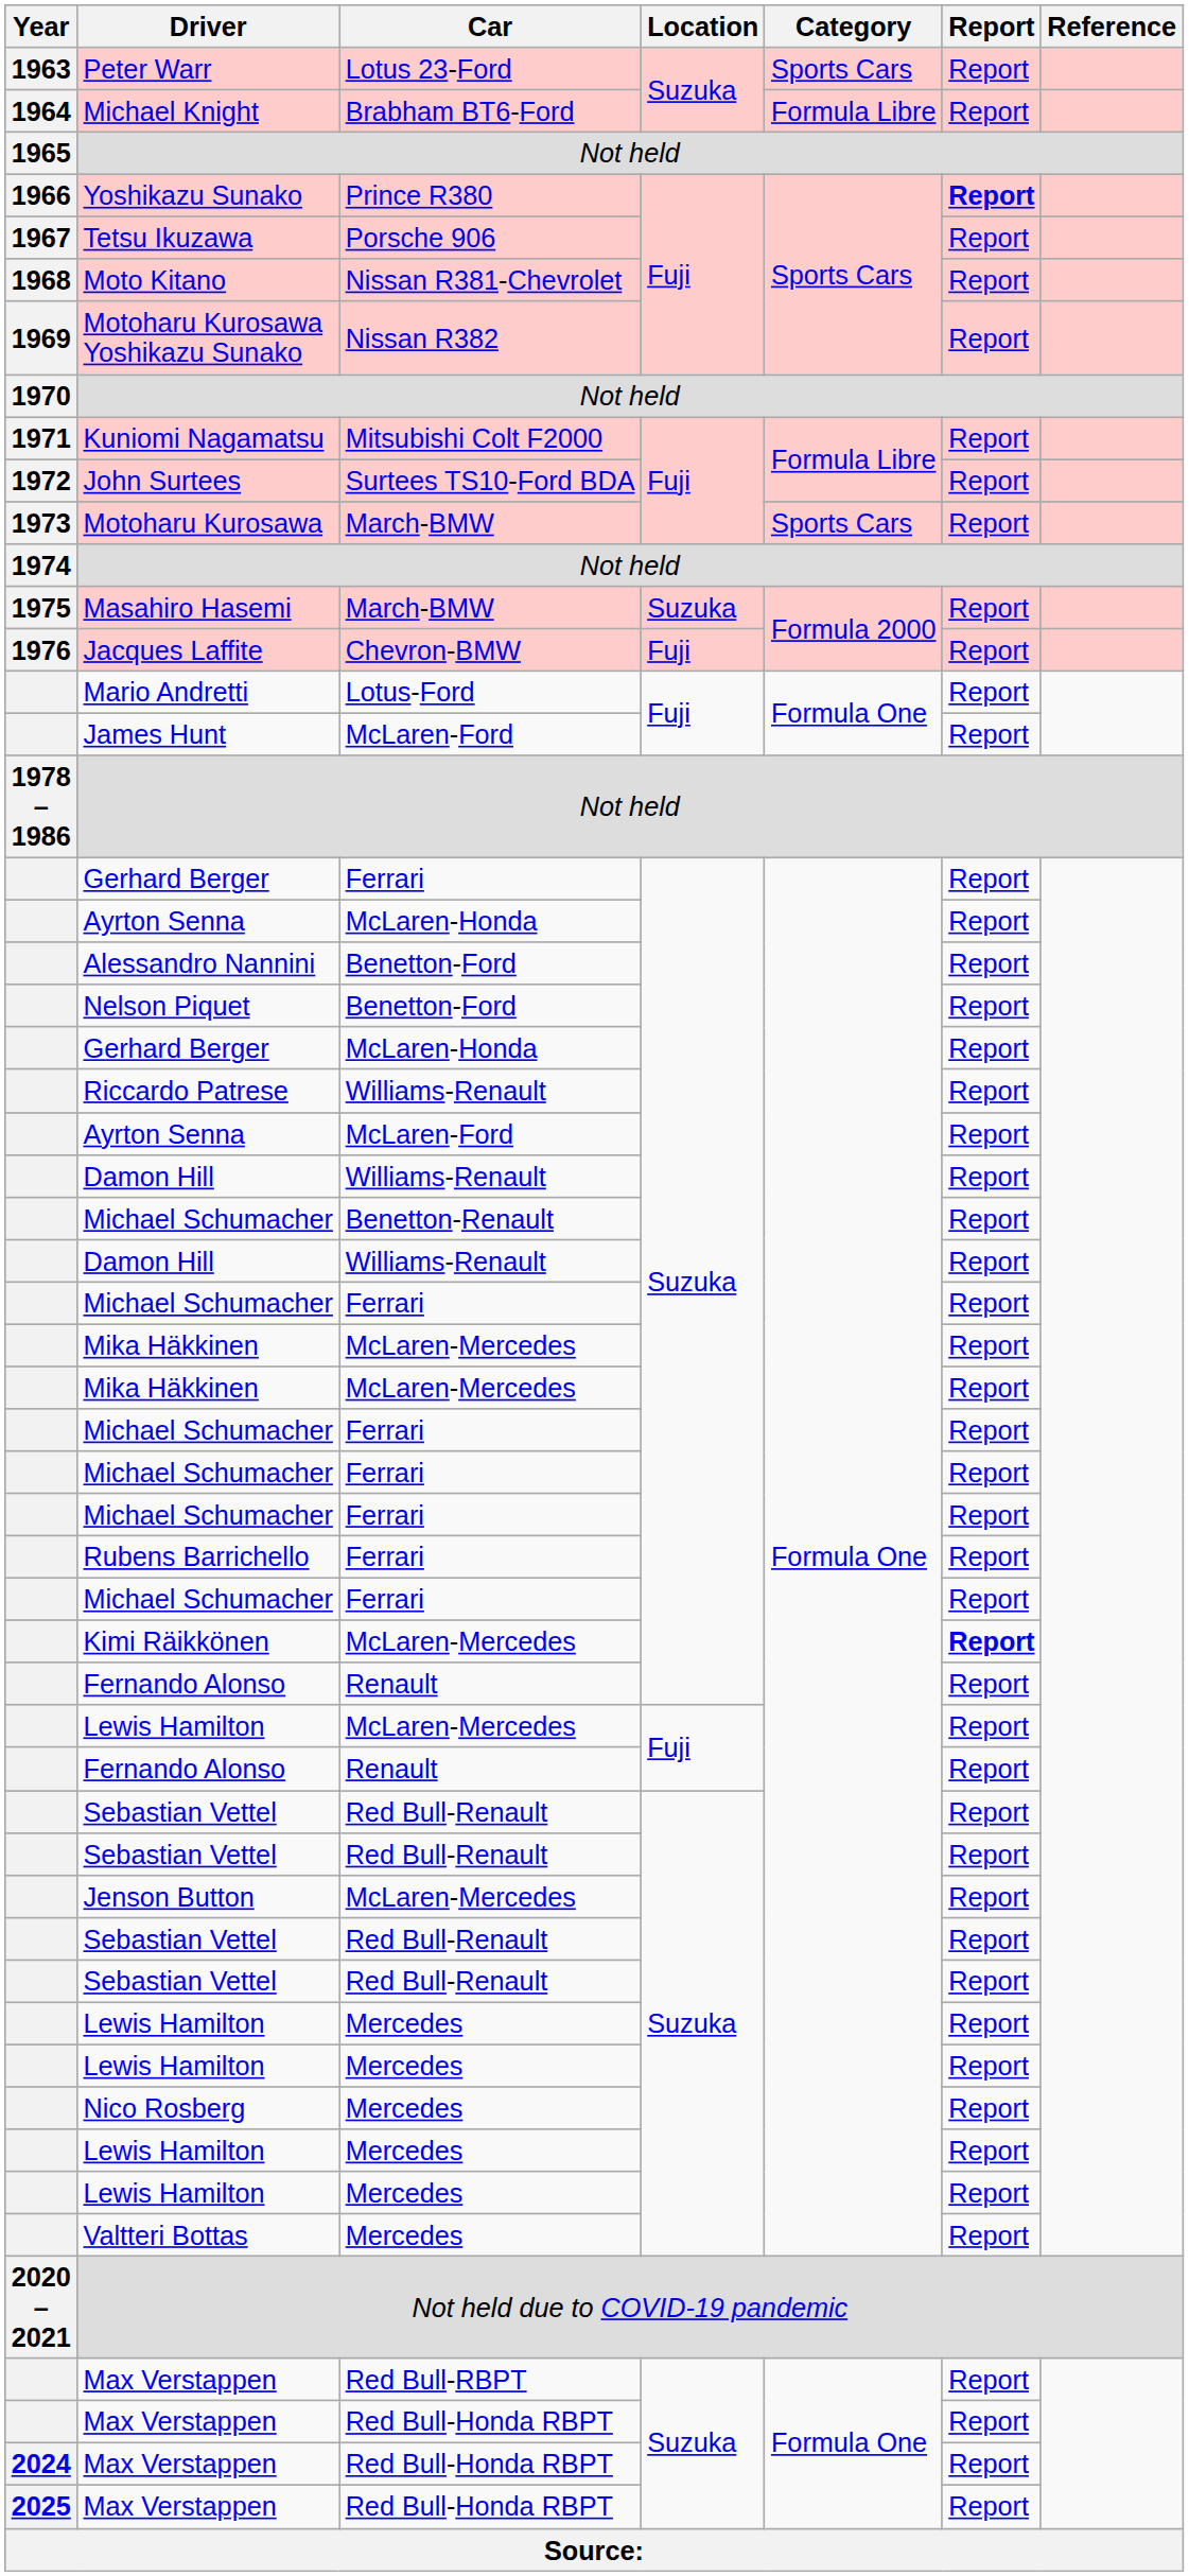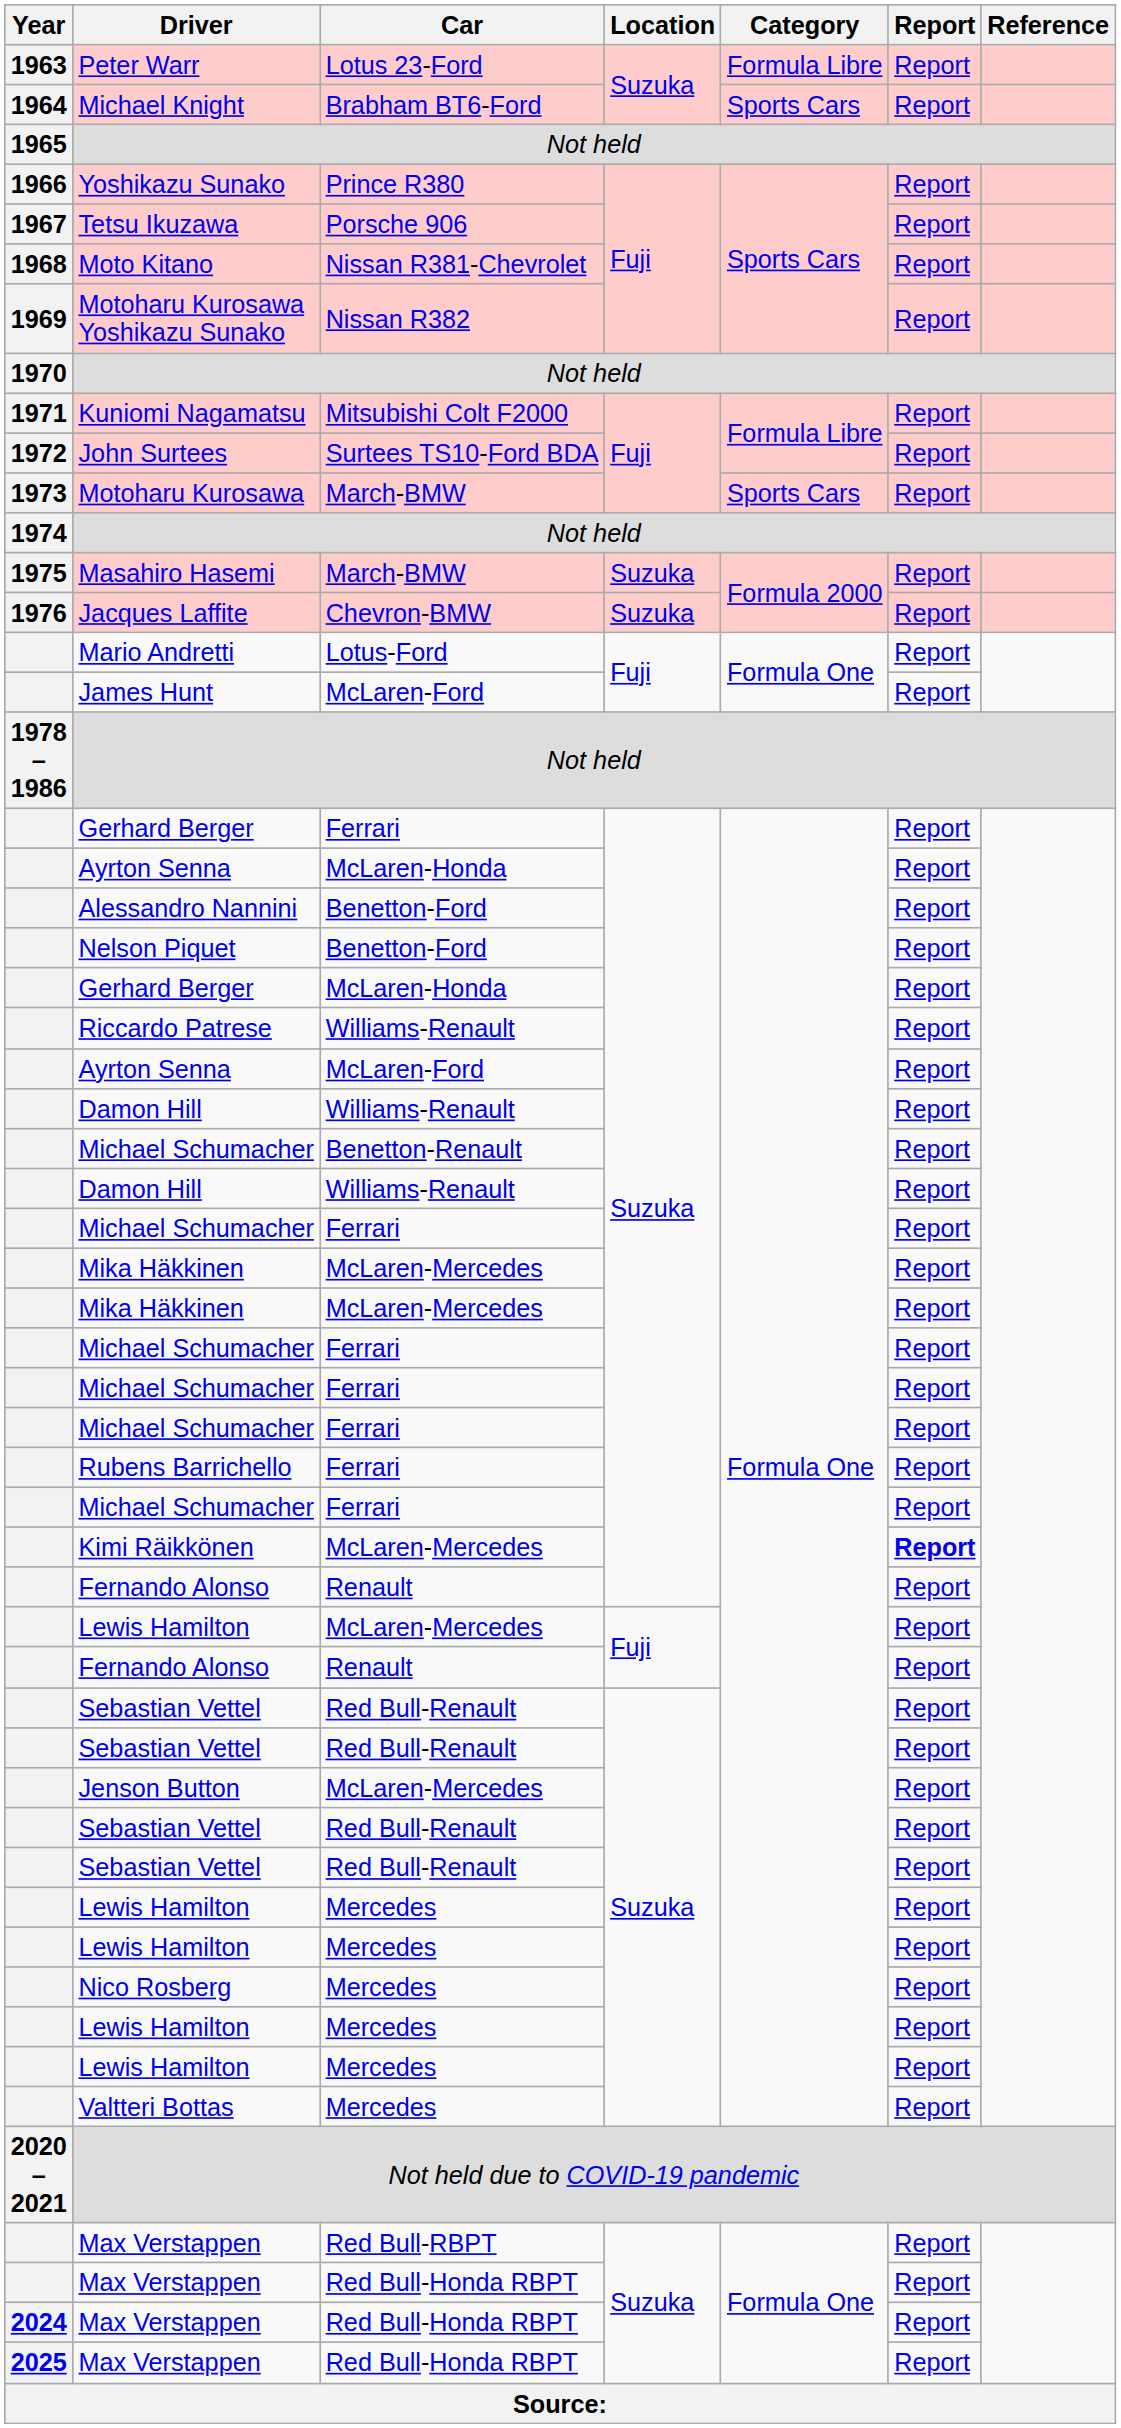 <table class="wikitable" style="font-size: 95%;">
 <tr>
 <th>Year</th>
 <th>Driver</th>
 <th>Car</th>
 <th>Location</th>
 <th>Category</th>
 <th>Report</th>
 <th>Reference</th>
 </tr>
 <tr style="background:#fcc;">
 <th>1963</th>
 <td> <a href='#'>Peter Warr</a></td>
 <td><a href='#'>Lotus 23</a>-<a href='#'>Ford</a></td>
 <td rowspan="2"><a href='#'>Suzuka</a></td>
-<td><a href='#'>Sports Cars</a></td>
+<td><a href='#'>Formula Libre</a></td>
 <td><a href='#'>Report</a></td>
 <td></td>
 </tr>
 <tr style="background:#fcc;">
 <th>1964</th>
 <td> <a href='#'>Michael Knight</a></td>
 <td><a href='#'>Brabham BT6</a>-<a href='#'>Ford</a></td>
-<td><a href='#'>Formula Libre</a></td>
+<td><a href='#'>Sports Cars</a></td>
 <td><a href='#'>Report</a></td>
 <td></td>
 </tr>
 <tr style="background:#dddddd;">
 <th>1965</th>
 <td align=center colspan=6><em>Not held</em></td>
 </tr>
 <tr style="background:#fcc;">
 <th>1966</th>
 <td> <a href='#'>Yoshikazu Sunako</a></td>
 <td><a href='#'>Prince R380</a></td>
 <td rowspan="4"><a href='#'>Fuji</a></td>
 <td rowspan="4"><a href='#'>Sports Cars</a></td>
-<td><strong><a href='#'>Report</a></strong></td>
+<td><a href='#'>Report</a></td>
 <td></td>
 </tr>
 <tr style="background:#fcc;">
 <th>1967</th>
 <td> <a href='#'>Tetsu Ikuzawa</a></td>
 <td><a href='#'>Porsche 906</a></td>
 <td><a href='#'>Report</a></td>
 <td></td>
 </tr>
 <tr style="background:#fcc;">
 <th>1968</th>
 <td> <a href='#'>Moto Kitano</a></td>
 <td><a href='#'>Nissan R381</a>-<a href='#'>Chevrolet</a></td>
 <td><a href='#'>Report</a></td>
 <td></td>
 </tr>
 <tr style="background:#fcc;">
 <th>1969</th>
 <td> <a href='#'>Motoharu Kurosawa</a><br> <a href='#'>Yoshikazu Sunako</a></td>
 <td><a href='#'>Nissan R382</a></td>
 <td><a href='#'>Report</a></td>
 <td></td>
 </tr>
 <tr style="background:#dddddd;">
 <th>1970</th>
 <td align=center colspan=6><em>Not held</em></td>
 </tr>
 <tr style="background:#fcc;">
 <th>1971</th>
 <td> <a href='#'>Kuniomi Nagamatsu</a></td>
 <td><a href='#'>Mitsubishi Colt F2000</a></td>
 <td rowspan="3"><a href='#'>Fuji</a></td>
 <td rowspan="2"><a href='#'>Formula Libre</a></td>
 <td><a href='#'>Report</a></td>
 <td></td>
 </tr>
 <tr style="background:#fcc;">
 <th>1972</th>
 <td> <a href='#'>John Surtees</a></td>
 <td><a href='#'>Surtees TS10</a>-<a href='#'>Ford BDA</a></td>
 <td><a href='#'>Report</a></td>
 <td></td>
 </tr>
 <tr style="background:#fcc;">
 <th>1973</th>
 <td> <a href='#'>Motoharu Kurosawa</a></td>
 <td><a href='#'>March</a>-<a href='#'>BMW</a></td>
 <td><a href='#'>Sports Cars</a></td>
 <td><a href='#'>Report</a></td>
 <td></td>
 </tr>
 <tr style="background:#dddddd;">
 <th>1974</th>
 <td align=center colspan=6><em>Not held</em></td>
 </tr>
 <tr style="background:#fcc;">
 <th>1975</th>
 <td> <a href='#'>Masahiro Hasemi</a></td>
 <td><a href='#'>March</a>-<a href='#'>BMW</a></td>
 <td><a href='#'>Suzuka</a></td>
 <td rowspan="2"><a href='#'>Formula 2000</a></td>
 <td><a href='#'>Report</a></td>
 <td></td>
 </tr>
 <tr style="background:#fcc;">
 <th>1976</th>
 <td> <a href='#'>Jacques Laffite</a></td>
 <td><a href='#'>Chevron</a>-<a href='#'>BMW</a></td>
-<td><a href='#'>Fuji</a></td>
+<td><a href='#'>Suzuka</a></td>
 <td><a href='#'>Report</a></td>
 <td></td>
 </tr>
 <tr>
 <th></th>
 <td> <a href='#'>Mario Andretti</a></td>
 <td><a href='#'>Lotus</a>-<a href='#'>Ford</a></td>
 <td rowspan="2"><a href='#'>Fuji</a></td>
 <td rowspan="2"><a href='#'>Formula One</a></td>
 <td><a href='#'>Report</a></td>
 <td rowspan="2"></td>
 </tr>
 <tr>
 <th></th>
 <td> <a href='#'>James Hunt</a></td>
 <td><a href='#'>McLaren</a>-<a href='#'>Ford</a></td>
 <td><a href='#'>Report</a></td>
 </tr>
 <tr style="background:#dddddd;">
 <th>1978<br>–<br>1986</th>
 <td colspan="6" align="center"><em>Not held</em></td>
 </tr>
 <tr>
 <th></th>
 <td> <a href='#'>Gerhard Berger</a></td>
 <td><a href='#'>Ferrari</a></td>
 <td rowspan="20"><a href='#'>Suzuka</a></td>
 <td rowspan="33"><a href='#'>Formula One</a></td>
 <td><a href='#'>Report</a></td>
 <td rowspan="33"></td>
 </tr>
 <tr>
 <th></th>
 <td> <a href='#'>Ayrton Senna</a></td>
 <td><a href='#'>McLaren</a>-<a href='#'>Honda</a></td>
 <td><a href='#'>Report</a></td>
 </tr>
 <tr>
 <th></th>
 <td> <a href='#'>Alessandro Nannini</a></td>
 <td><a href='#'>Benetton</a>-<a href='#'>Ford</a></td>
 <td><a href='#'>Report</a></td>
 </tr>
 <tr>
 <th></th>
 <td> <a href='#'>Nelson Piquet</a></td>
 <td><a href='#'>Benetton</a>-<a href='#'>Ford</a></td>
 <td><a href='#'>Report</a></td>
 </tr>
 <tr>
 <th></th>
 <td> <a href='#'>Gerhard Berger</a></td>
 <td><a href='#'>McLaren</a>-<a href='#'>Honda</a></td>
 <td><a href='#'>Report</a></td>
 </tr>
 <tr>
 <th></th>
 <td> <a href='#'>Riccardo Patrese</a></td>
 <td><a href='#'>Williams</a>-<a href='#'>Renault</a></td>
 <td><a href='#'>Report</a></td>
 </tr>
 <tr>
 <th></th>
 <td> <a href='#'>Ayrton Senna</a></td>
 <td><a href='#'>McLaren</a>-<a href='#'>Ford</a></td>
 <td><a href='#'>Report</a></td>
 </tr>
 <tr>
 <th></th>
 <td> <a href='#'>Damon Hill</a></td>
 <td><a href='#'>Williams</a>-<a href='#'>Renault</a></td>
 <td><a href='#'>Report</a></td>
 </tr>
 <tr>
 <th></th>
 <td> <a href='#'>Michael Schumacher</a></td>
 <td><a href='#'>Benetton</a>-<a href='#'>Renault</a></td>
 <td><a href='#'>Report</a></td>
 </tr>
 <tr>
 <th></th>
 <td> <a href='#'>Damon Hill</a></td>
 <td><a href='#'>Williams</a>-<a href='#'>Renault</a></td>
 <td><a href='#'>Report</a></td>
 </tr>
 <tr>
 <th></th>
 <td> <a href='#'>Michael Schumacher</a></td>
 <td><a href='#'>Ferrari</a></td>
 <td><a href='#'>Report</a></td>
 </tr>
 <tr>
 <th></th>
 <td> <a href='#'>Mika Häkkinen</a></td>
 <td><a href='#'>McLaren</a>-<a href='#'>Mercedes</a></td>
 <td><a href='#'>Report</a></td>
 </tr>
 <tr>
 <th></th>
 <td> <a href='#'>Mika Häkkinen</a></td>
 <td><a href='#'>McLaren</a>-<a href='#'>Mercedes</a></td>
 <td><a href='#'>Report</a></td>
 </tr>
 <tr>
 <th></th>
 <td> <a href='#'>Michael Schumacher</a></td>
 <td><a href='#'>Ferrari</a></td>
 <td><a href='#'>Report</a></td>
 </tr>
 <tr>
 <th></th>
 <td> <a href='#'>Michael Schumacher</a></td>
 <td><a href='#'>Ferrari</a></td>
 <td><a href='#'>Report</a></td>
 </tr>
 <tr>
 <th></th>
 <td> <a href='#'>Michael Schumacher</a></td>
 <td><a href='#'>Ferrari</a></td>
 <td><a href='#'>Report</a></td>
 </tr>
 <tr>
 <th></th>
 <td> <a href='#'>Rubens Barrichello</a></td>
 <td><a href='#'>Ferrari</a></td>
 <td><a href='#'>Report</a></td>
 </tr>
 <tr>
 <th></th>
 <td> <a href='#'>Michael Schumacher</a></td>
 <td><a href='#'>Ferrari</a></td>
 <td><a href='#'>Report</a></td>
 </tr>
 <tr>
 <th></th>
 <td> <a href='#'>Kimi Räikkönen</a></td>
 <td><a href='#'>McLaren</a>-<a href='#'>Mercedes</a></td>
 <td><strong><a href='#'>Report</a></strong></td>
 </tr>
 <tr>
 <th></th>
 <td> <a href='#'>Fernando Alonso</a></td>
 <td><a href='#'>Renault</a></td>
 <td><a href='#'>Report</a></td>
 </tr>
 <tr>
 <th></th>
 <td> <a href='#'>Lewis Hamilton</a></td>
 <td><a href='#'>McLaren</a>-<a href='#'>Mercedes</a></td>
 <td rowspan="2"><a href='#'>Fuji</a></td>
 <td><a href='#'>Report</a></td>
 </tr>
 <tr>
 <th></th>
 <td> <a href='#'>Fernando Alonso</a></td>
 <td><a href='#'>Renault</a></td>
 <td><a href='#'>Report</a></td>
 </tr>
 <tr>
 <th></th>
 <td> <a href='#'>Sebastian Vettel</a></td>
 <td><a href='#'>Red Bull</a>-<a href='#'>Renault</a></td>
 <td rowspan="11"><a href='#'>Suzuka</a></td>
 <td><a href='#'>Report</a></td>
 </tr>
 <tr>
 <th></th>
 <td> <a href='#'>Sebastian Vettel</a></td>
 <td><a href='#'>Red Bull</a>-<a href='#'>Renault</a></td>
 <td><a href='#'>Report</a></td>
 </tr>
 <tr>
 <th></th>
 <td> <a href='#'>Jenson Button</a></td>
 <td><a href='#'>McLaren</a>-<a href='#'>Mercedes</a></td>
 <td><a href='#'>Report</a></td>
 </tr>
 <tr>
 <th></th>
 <td> <a href='#'>Sebastian Vettel</a></td>
 <td><a href='#'>Red Bull</a>-<a href='#'>Renault</a></td>
 <td><a href='#'>Report</a></td>
 </tr>
 <tr>
 <th></th>
 <td> <a href='#'>Sebastian Vettel</a></td>
 <td><a href='#'>Red Bull</a>-<a href='#'>Renault</a></td>
 <td><a href='#'>Report</a></td>
 </tr>
 <tr>
 <th></th>
 <td> <a href='#'>Lewis Hamilton</a></td>
 <td><a href='#'>Mercedes</a></td>
 <td><a href='#'>Report</a></td>
 </tr>
 <tr>
 <th></th>
 <td> <a href='#'>Lewis Hamilton</a></td>
 <td><a href='#'>Mercedes</a></td>
 <td><a href='#'>Report</a></td>
 </tr>
 <tr>
 <th></th>
 <td> <a href='#'>Nico Rosberg</a></td>
 <td><a href='#'>Mercedes</a></td>
 <td><a href='#'>Report</a></td>
 </tr>
 <tr>
 <th></th>
 <td> <a href='#'>Lewis Hamilton</a></td>
 <td><a href='#'>Mercedes</a></td>
 <td><a href='#'>Report</a></td>
 </tr>
 <tr>
 <th></th>
 <td> <a href='#'>Lewis Hamilton</a></td>
 <td><a href='#'>Mercedes</a></td>
 <td><a href='#'>Report</a></td>
 </tr>
 <tr>
 <th></th>
 <td> <a href='#'>Valtteri Bottas</a></td>
 <td><a href='#'>Mercedes</a></td>
 <td><a href='#'>Report</a></td>
 </tr>
 <tr style="background:#dddddd;">
 <th>2020<br>–<br>2021</th>
 <td colspan="6" align="center"><em>Not held due to <a href='#'>COVID-19 pandemic</a></em></td>
 </tr>
 <tr>
 <th></th>
 <td> <a href='#'>Max Verstappen</a></td>
 <td><a href='#'>Red Bull</a>-<a href='#'>RBPT</a></td>
 <td rowspan="4"><a href='#'>Suzuka</a></td>
 <td rowspan="4"><a href='#'>Formula One</a></td>
 <td><a href='#'>Report</a></td>
 <td rowspan="4"></td>
 </tr>
 <tr>
 <th></th>
 <td> <a href='#'>Max Verstappen</a></td>
 <td><a href='#'>Red Bull</a>-<a href='#'>Honda RBPT</a></td>
 <td><a href='#'>Report</a></td>
 </tr>
 <tr>
 <th><a href='#'>2024</a></th>
 <td> <a href='#'>Max Verstappen</a></td>
 <td><a href='#'>Red Bull</a>-<a href='#'>Honda RBPT</a></td>
 <td><a href='#'>Report</a></td>
 </tr>
 <tr>
 <th><a href='#'>2025</a></th>
 <td> <a href='#'>Max Verstappen</a></td>
 <td><a href='#'>Red Bull</a>-<a href='#'>Honda RBPT</a></td>
 <td><a href='#'>Report</a></td>
 </tr>
 <tr>
 <th colspan=7>Source:</th>
 </tr>
 </table>
